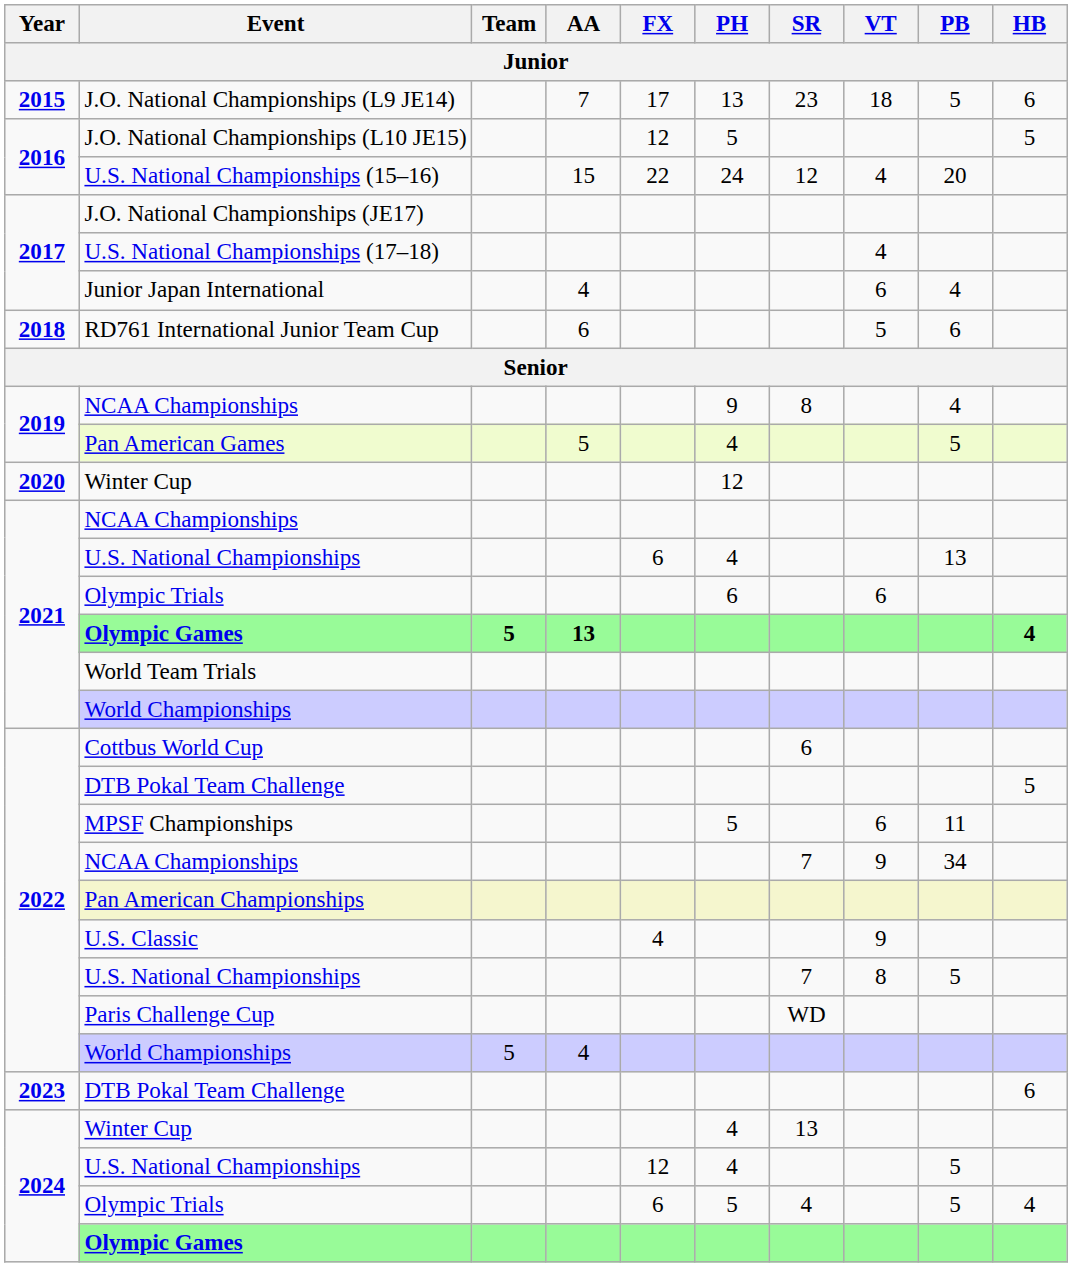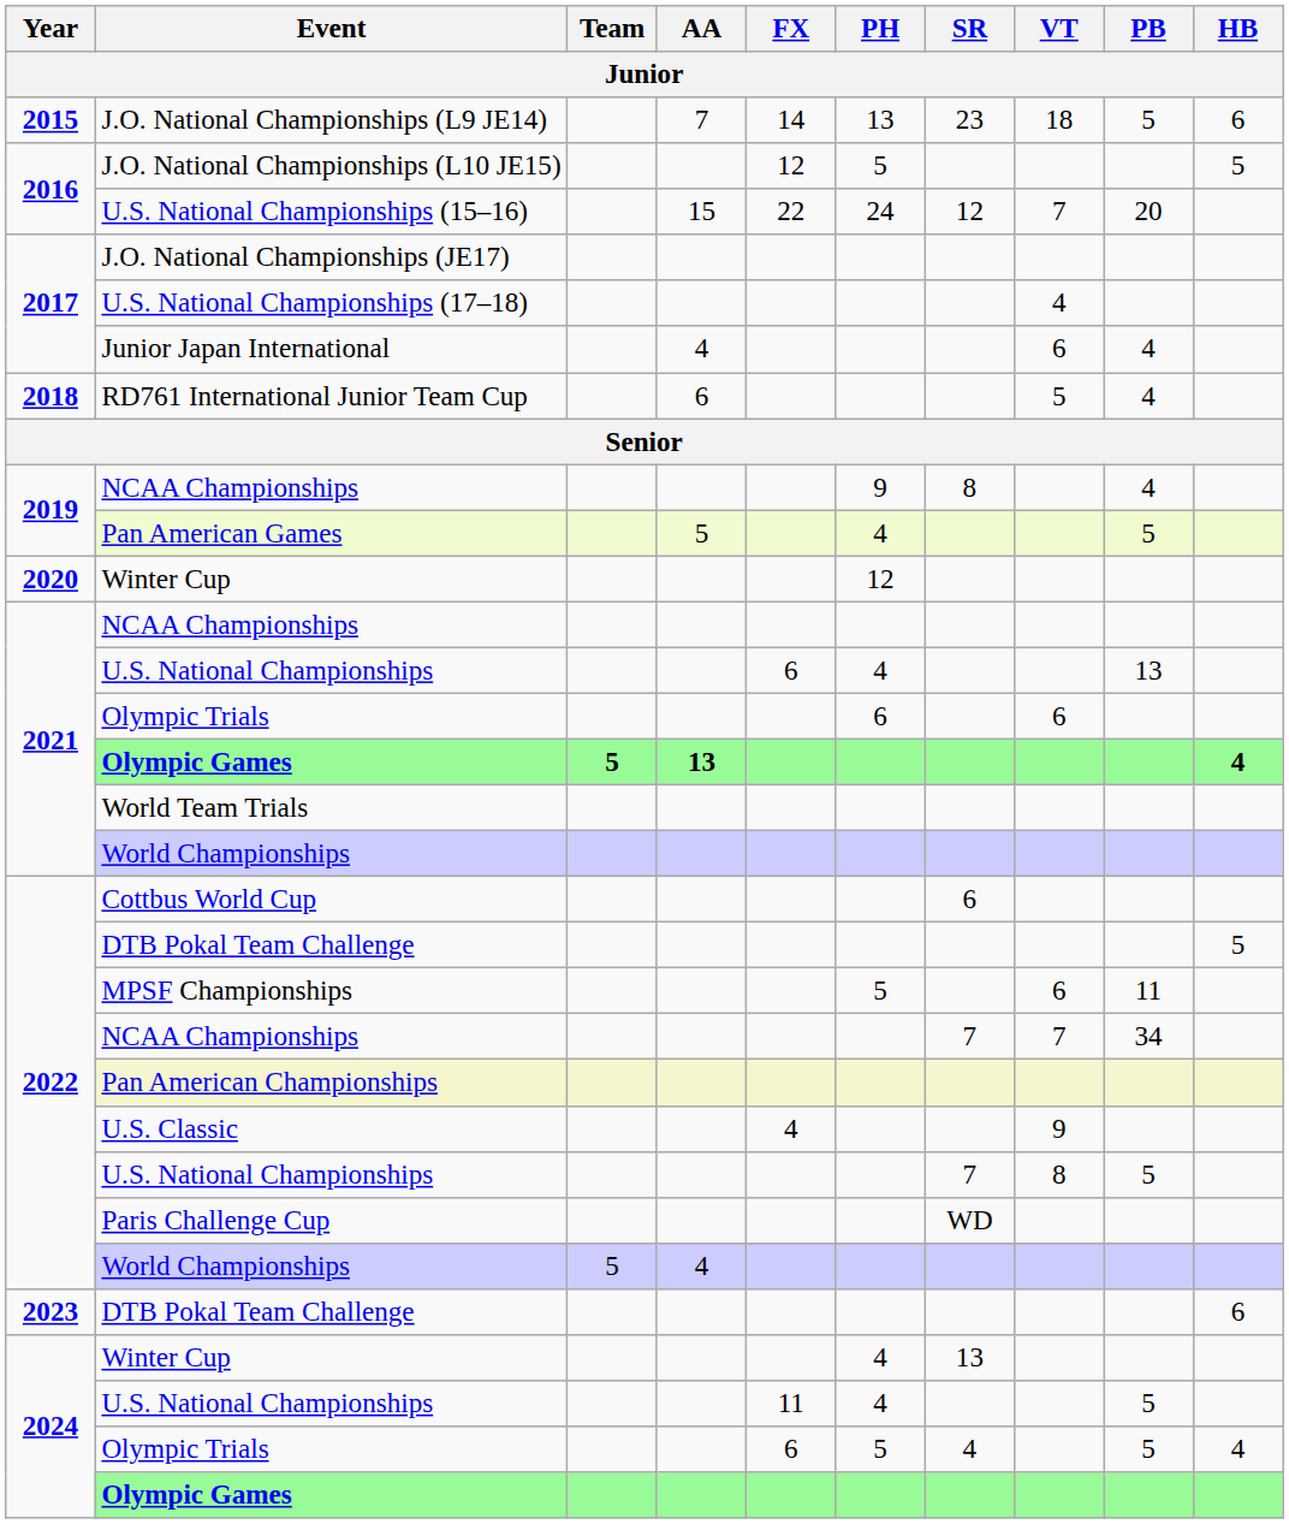 <table class="wikitable sortable" style="text-align:center; font-size:95%;">
 <tr>
 <th width=7% class=unsortable>Year</th>
 <th width=37% class=unsortable>Event</th>
 <th width=7% class=unsortable>Team</th>
 <th width=7% class=unsortable>AA</th>
 <th width=7% class=unsortable><a href='#'>FX</a></th>
 <th width=7% class=unsortable><a href='#'>PH</a></th>
 <th width=7% class=unsortable><a href='#'>SR</a></th>
 <th width=7% class=unsortable><a href='#'>VT</a></th>
 <th width=7% class=unsortable><a href='#'>PB</a></th>
 <th width=7% class=unsortable><a href='#'>HB</a></th>
 </tr>
 <tr>
 <th colspan="10">Junior</th>
 </tr>
 <tr>
 <td rowspan="1"><strong><a href='#'>2015</a></strong></td>
 <td align=left>J.O. National Championships (L9 JE14)</td>
 <td></td>
 <td>7</td>
-<td>17</td>
+<td>14</td>
 <td>13</td>
 <td>23</td>
 <td>18</td>
 <td>5</td>
 <td>6</td>
 </tr>
 <tr>
 <td rowspan="2"><strong><a href='#'>2016</a></strong></td>
 <td align=left>J.O. National Championships (L10 JE15)</td>
 <td></td>
 <td></td>
 <td>12</td>
 <td>5</td>
 <td></td>
 <td></td>
 <td></td>
 <td>5</td>
 </tr>
 <tr>
 <td align=left><a href='#'>U.S. National Championships</a> (15–16)</td>
 <td></td>
 <td>15</td>
 <td>22</td>
 <td>24</td>
 <td>12</td>
-<td>4</td>
+<td>7</td>
 <td>20</td>
 <td></td>
 </tr>
 <tr>
 <td rowspan="3"><strong><a href='#'>2017</a></strong></td>
 <td align=left>J.O. National Championships (JE17)</td>
 <td></td>
 <td></td>
 <td></td>
 <td></td>
 <td></td>
 <td></td>
 <td></td>
 <td></td>
 </tr>
 <tr>
 <td align=left><a href='#'>U.S. National Championships</a> (17–18)</td>
 <td></td>
 <td></td>
 <td></td>
 <td></td>
 <td></td>
 <td>4</td>
 <td></td>
 <td></td>
 </tr>
 <tr>
 <td align=left>Junior Japan International</td>
 <td></td>
 <td>4</td>
 <td></td>
 <td></td>
 <td></td>
 <td>6</td>
 <td>4</td>
 <td></td>
 </tr>
 <tr>
 <td rowspan="1"><strong><a href='#'>2018</a></strong></td>
 <td align=left>RD761 International Junior Team Cup</td>
 <td></td>
 <td>6</td>
 <td></td>
 <td></td>
 <td></td>
 <td>5</td>
-<td>6</td>
+<td>4</td>
 <td></td>
 </tr>
 <tr>
 <th colspan="10">Senior</th>
 </tr>
 <tr>
 <td rowspan="2"><strong><a href='#'>2019</a></strong></td>
 <td align=left><a href='#'>NCAA Championships</a></td>
 <td></td>
 <td></td>
 <td></td>
 <td>9</td>
 <td>8</td>
 <td></td>
 <td>4</td>
 <td></td>
 </tr>
 <tr bgcolor=#f0fccf>
 <td align=left><a href='#'>Pan American Games</a></td>
 <td></td>
 <td>5</td>
 <td></td>
 <td>4</td>
 <td></td>
 <td></td>
 <td>5</td>
 <td></td>
 </tr>
 <tr>
 <td rowspan="1"><strong><a href='#'>2020</a></strong></td>
 <td align=left>Winter Cup</td>
 <td></td>
 <td></td>
 <td></td>
 <td>12</td>
 <td></td>
 <td></td>
 <td></td>
 <td></td>
 </tr>
 <tr>
 <td rowspan="6"><strong><a href='#'>2021</a></strong></td>
 <td align=left><a href='#'>NCAA Championships</a></td>
 <td></td>
 <td></td>
 <td></td>
 <td></td>
 <td></td>
 <td></td>
 <td></td>
 <td></td>
 </tr>
 <tr>
 <td align=left><a href='#'>U.S. National Championships</a></td>
 <td></td>
 <td></td>
 <td>6</td>
 <td>4</td>
 <td></td>
 <td></td>
 <td>13</td>
 <td></td>
 </tr>
 <tr>
 <td align=left><a href='#'>Olympic Trials</a></td>
 <td></td>
 <td></td>
 <td></td>
 <td>6</td>
 <td></td>
 <td>6</td>
 <td></td>
 <td></td>
 </tr>
 <tr bgcolor=98FB98>
 <td align=left><strong><a href='#'>Olympic Games</a></strong></td>
 <td><strong>5</strong></td>
 <td><strong>13</strong></td>
 <td></td>
 <td></td>
 <td></td>
 <td></td>
 <td></td>
 <td><strong>4</strong></td>
 </tr>
 <tr>
 <td align=left>World Team Trials</td>
 <td></td>
 <td></td>
 <td></td>
 <td></td>
 <td></td>
 <td></td>
 <td></td>
 <td></td>
 </tr>
 <tr bgcolor=#CCCCFF>
 <td align=left><a href='#'>World Championships</a></td>
 <td></td>
 <td></td>
 <td></td>
 <td></td>
 <td></td>
 <td></td>
 <td></td>
 <td></td>
 </tr>
 <tr>
 <td rowspan="9"><strong><a href='#'>2022</a></strong></td>
 <td align=left><a href='#'>Cottbus World Cup</a></td>
 <td></td>
 <td></td>
 <td></td>
 <td></td>
 <td>6</td>
 <td></td>
 <td></td>
 <td></td>
 </tr>
 <tr>
 <td align=left><a href='#'>DTB Pokal Team Challenge</a></td>
 <td></td>
 <td></td>
 <td></td>
 <td></td>
 <td></td>
 <td></td>
 <td></td>
 <td>5</td>
 </tr>
 <tr>
 <td align=left><a href='#'>MPSF</a> Championships</td>
 <td></td>
 <td></td>
 <td></td>
 <td>5</td>
 <td></td>
 <td>6</td>
 <td>11</td>
 <td></td>
 </tr>
 <tr>
 <td align=left><a href='#'>NCAA Championships</a></td>
 <td></td>
 <td></td>
 <td></td>
 <td></td>
 <td>7</td>
-<td>9</td>
+<td>7</td>
 <td>34</td>
 <td></td>
 </tr>
 <tr bgcolor=#F5F6CE>
 <td align=left><a href='#'>Pan American Championships</a></td>
 <td></td>
 <td></td>
 <td></td>
 <td></td>
 <td></td>
 <td></td>
 <td></td>
 <td></td>
 </tr>
 <tr>
 <td align=left><a href='#'>U.S. Classic</a></td>
 <td></td>
 <td></td>
 <td>4</td>
 <td></td>
 <td></td>
 <td>9</td>
 <td></td>
 <td></td>
 </tr>
 <tr>
 <td align=left><a href='#'>U.S. National Championships</a></td>
 <td></td>
 <td></td>
 <td></td>
 <td></td>
 <td>7</td>
 <td>8</td>
 <td>5</td>
 <td></td>
 </tr>
 <tr>
 <td align=left><a href='#'>Paris Challenge Cup</a></td>
 <td></td>
 <td></td>
 <td></td>
 <td></td>
 <td>WD</td>
 <td></td>
 <td></td>
 <td></td>
 </tr>
 <tr bgcolor=#CCCCFF>
 <td align=left><a href='#'>World Championships</a></td>
 <td>5</td>
 <td>4</td>
 <td></td>
 <td></td>
 <td></td>
 <td></td>
 <td></td>
 <td></td>
 </tr>
 <tr>
 <td rowspan="1"><strong><a href='#'>2023</a></strong></td>
 <td align=left><a href='#'>DTB Pokal Team Challenge</a></td>
 <td></td>
 <td></td>
 <td></td>
 <td></td>
 <td></td>
 <td></td>
 <td></td>
 <td>6</td>
 </tr>
 <tr>
 <td rowspan="4"><strong><a href='#'>2024</a></strong></td>
 <td align=left><a href='#'>Winter Cup</a></td>
 <td></td>
 <td></td>
 <td></td>
 <td>4</td>
 <td>13</td>
 <td></td>
 <td></td>
 <td></td>
 </tr>
 <tr>
 <td align=left><a href='#'>U.S. National Championships</a></td>
 <td></td>
 <td></td>
-<td>12</td>
+<td>11</td>
 <td>4</td>
 <td></td>
 <td></td>
 <td>5</td>
 <td></td>
 </tr>
 <tr>
 <td align=left><a href='#'>Olympic Trials</a></td>
 <td></td>
 <td></td>
 <td>6</td>
 <td>5</td>
 <td>4</td>
 <td></td>
 <td>5</td>
 <td>4</td>
 </tr>
 <tr bgcolor=98FB98>
 <td align=left><strong><a href='#'>Olympic Games</a></strong></td>
 <td></td>
 <td></td>
 <td></td>
 <td></td>
 <td></td>
 <td></td>
 <td></td>
 <td></td>
 </tr>
 </table>
